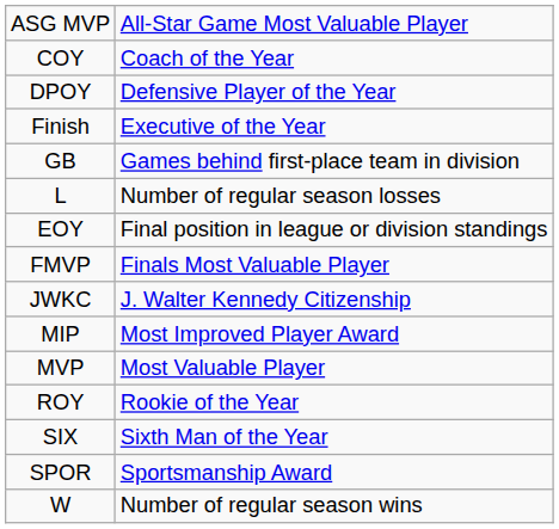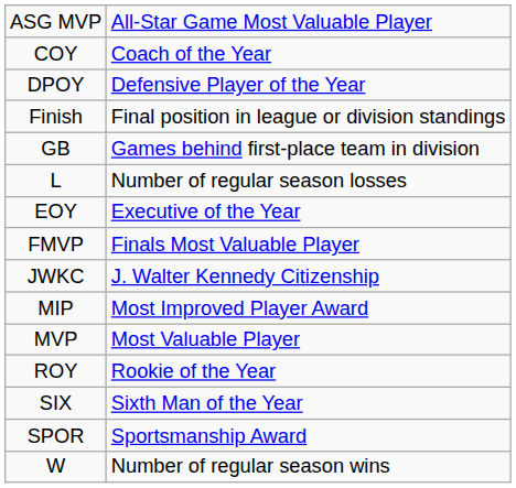 <table class="wikitable" style="font-size:90%">
 <tr>
 <td align=center>ASG MVP</td>
 <td><a href='#'>All-Star Game Most Valuable Player</a></td>
 </tr>
 <tr>
 <td align=center>COY</td>
 <td><a href='#'>Coach of the Year</a></td>
 </tr>
 <tr>
 <td align=center>DPOY</td>
 <td><a href='#'>Defensive Player of the Year</a></td>
 </tr>
 <tr>
 <td align=center>Finish</td>
-<td><a href='#'>Executive of the Year</a></td>
+<td>Final position in league or division standings</td>
 </tr>
 <tr>
 <td align=center>GB</td>
 <td><a href='#'>Games behind</a> first-place team in division</td>
 </tr>
 <tr>
 <td align=center>L</td>
 <td>Number of regular season losses</td>
 </tr>
 <tr>
 <td align=center>EOY</td>
-<td>Final position in league or division standings</td>
+<td><a href='#'>Executive of the Year</a></td>
 </tr>
 <tr>
 <td align=center>FMVP</td>
 <td><a href='#'>Finals Most Valuable Player</a></td>
 </tr>
 <tr>
 <td align=center>JWKC</td>
 <td><a href='#'>J. Walter Kennedy Citizenship</a></td>
 </tr>
 <tr>
 <td align=center>MIP</td>
 <td><a href='#'>Most Improved Player Award</a></td>
 </tr>
 <tr>
 <td align=center>MVP</td>
 <td><a href='#'>Most Valuable Player</a></td>
 </tr>
 <tr>
 <td align=center>ROY</td>
 <td><a href='#'>Rookie of the Year</a></td>
 </tr>
 <tr>
 <td align=center>SIX</td>
 <td><a href='#'>Sixth Man of the Year</a></td>
 </tr>
 <tr>
 <td align=center>SPOR</td>
 <td><a href='#'>Sportsmanship Award</a></td>
 </tr>
 <tr>
 <td align=center>W</td>
 <td>Number of regular season wins</td>
 </tr>
 </table>
